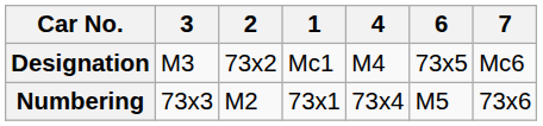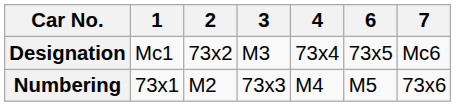 <table class="wikitable">
 <tr>
 <th>Car No.</th>
+<th>1</th>
+<th>2</th>
 <th>3</th>
-<th>2</th>
-<th>1</th>
 <th>4</th>
 <th>6</th>
 <th>7</th>
 </tr>
 <tr>
 <th>Designation</th>
+<td>Mc1</td>
+<td>73x2</td>
 <td>M3</td>
-<td>73x2</td>
-<td>Mc1</td>
-<td>M4</td>
+<td>73x4</td>
 <td>73x5</td>
 <td>Mc6</td>
 </tr>
 <tr>
 <th>Numbering</th>
+<td>73x1</td>
+<td>M2</td>
 <td>73x3</td>
-<td>M2</td>
-<td>73x1</td>
-<td>73x4</td>
+<td>M4</td>
 <td>M5</td>
 <td>73x6</td>
 </tr>
 </table>
